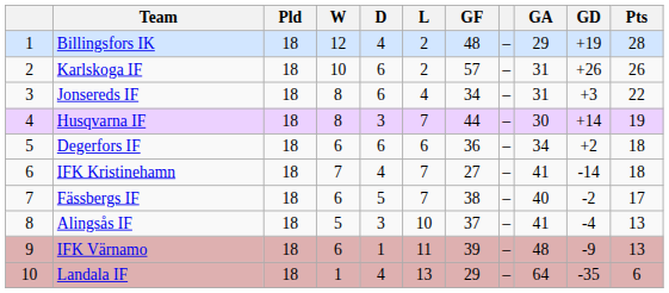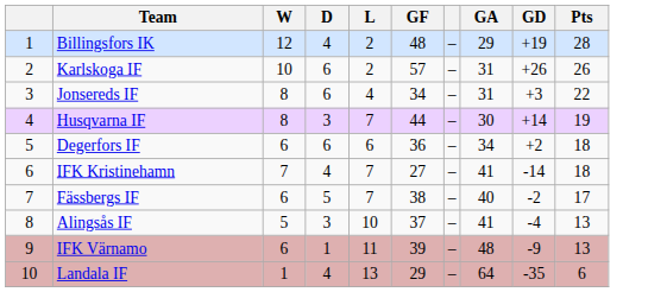 <table class="wikitable" style="text-align: center;">
 <tr>
 <th style="width: 40px;"></th>
 <th style="width: 200px;">Team</th>
-<th style="width: 45px;">Pld</th>
 <th style="width: 35px;">W</th>
 <th style="width: 35px;">D</th>
 <th style="width: 35px;">L</th>
 <th style="width: 45px;">GF</th>
 <th></th>
 <th style="width: 45px;">GA</th>
 <th style="width: 35px;">GD</th>
 <th style="width: 45px;">Pts</th>
 </tr>
 <tr style="background: #d2e6ff">
 <td>1</td>
 <td style="text-align: left;"><a href='#'>Billingsfors IK</a></td>
-<td>18</td>
 <td>12</td>
 <td>4</td>
 <td>2</td>
 <td>48</td>
 <td>–</td>
 <td>29</td>
 <td>+19</td>
 <td>28</td>
 </tr>
 <tr>
 <td>2</td>
 <td style="text-align: left;"><a href='#'>Karlskoga IF</a></td>
-<td>18</td>
 <td>10</td>
 <td>6</td>
 <td>2</td>
 <td>57</td>
 <td>–</td>
 <td>31</td>
 <td>+26</td>
 <td>26</td>
 </tr>
 <tr>
 <td>3</td>
 <td style="text-align: left;"><a href='#'>Jonsereds IF</a></td>
-<td>18</td>
 <td>8</td>
 <td>6</td>
 <td>4</td>
 <td>34</td>
 <td>–</td>
 <td>31</td>
 <td>+3</td>
 <td>22</td>
 </tr>
 <tr style="background: #ecd1ff">
 <td>4</td>
 <td style="text-align: left;"><a href='#'>Husqvarna IF</a></td>
-<td>18</td>
 <td>8</td>
 <td>3</td>
 <td>7</td>
 <td>44</td>
 <td>–</td>
 <td>30</td>
 <td>+14</td>
 <td>19</td>
 </tr>
 <tr>
 <td>5</td>
 <td style="text-align: left;"><a href='#'>Degerfors IF</a></td>
-<td>18</td>
 <td>6</td>
 <td>6</td>
 <td>6</td>
 <td>36</td>
 <td>–</td>
 <td>34</td>
 <td>+2</td>
 <td>18</td>
 </tr>
 <tr>
 <td>6</td>
 <td style="text-align: left;"><a href='#'>IFK Kristinehamn</a></td>
-<td>18</td>
 <td>7</td>
 <td>4</td>
 <td>7</td>
 <td>27</td>
 <td>–</td>
 <td>41</td>
 <td>-14</td>
 <td>18</td>
 </tr>
 <tr>
 <td>7</td>
 <td style="text-align: left;"><a href='#'>Fässbergs IF</a></td>
-<td>18</td>
 <td>6</td>
 <td>5</td>
 <td>7</td>
 <td>38</td>
 <td>–</td>
 <td>40</td>
 <td>-2</td>
 <td>17</td>
 </tr>
 <tr>
 <td>8</td>
 <td style="text-align: left;"><a href='#'>Alingsås IF</a></td>
-<td>18</td>
 <td>5</td>
 <td>3</td>
 <td>10</td>
 <td>37</td>
 <td>–</td>
 <td>41</td>
 <td>-4</td>
 <td>13</td>
 </tr>
 <tr style="background: #deb0b0">
 <td>9</td>
 <td style="text-align: left;"><a href='#'>IFK Värnamo</a></td>
-<td>18</td>
 <td>6</td>
 <td>1</td>
 <td>11</td>
 <td>39</td>
 <td>–</td>
 <td>48</td>
 <td>-9</td>
 <td>13</td>
 </tr>
 <tr style="background: #deb0b0">
 <td>10</td>
 <td style="text-align: left;"><a href='#'>Landala IF</a></td>
-<td>18</td>
 <td>1</td>
 <td>4</td>
 <td>13</td>
 <td>29</td>
 <td>–</td>
 <td>64</td>
 <td>-35</td>
 <td>6</td>
 </tr>
 </table>
